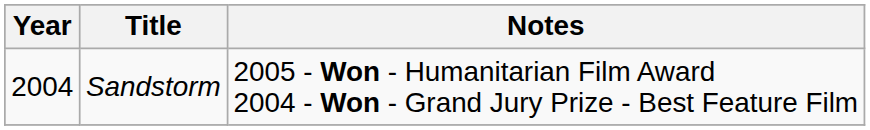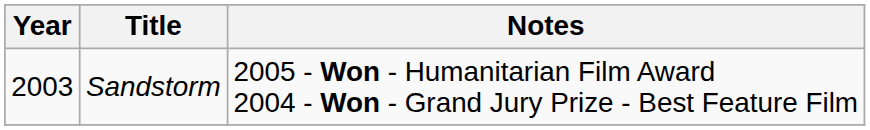 <table class="wikitable sortable">
 <tr>
 <th>Year</th>
 <th>Title</th>
 <th class="unsortable">Notes</th>
 </tr>
 <tr>
-<td>2004</td>
+<td>2003</td>
 <td><em>Sandstorm</em></td>
 <td>2005 - <strong>Won</strong> - Humanitarian Film Award<br>2004 - <strong>Won</strong> - Grand Jury Prize - Best Feature Film</td>
 </tr>
 </table>
